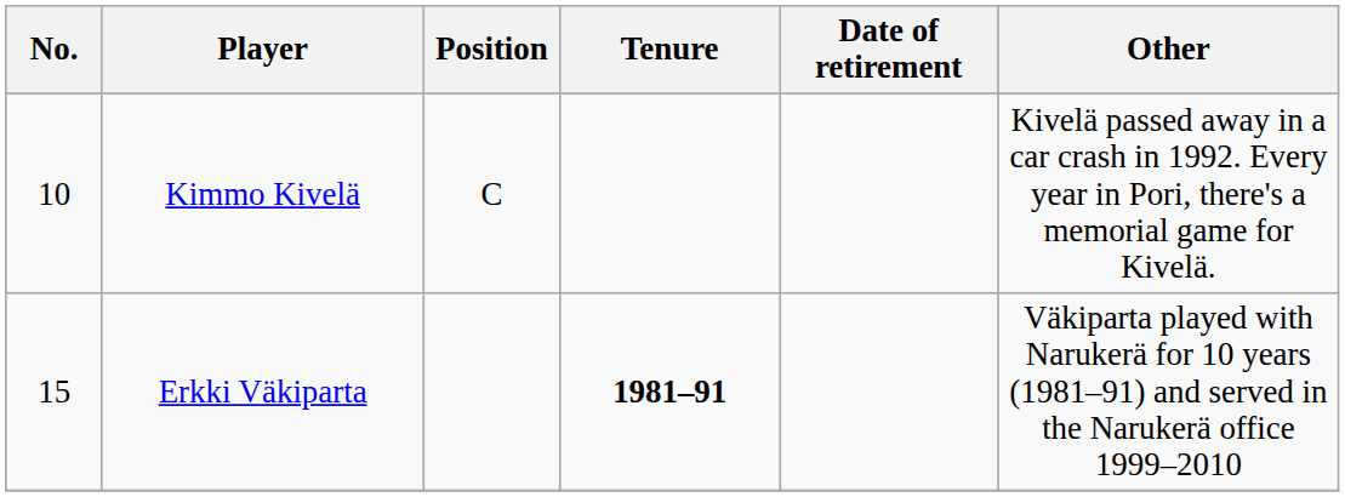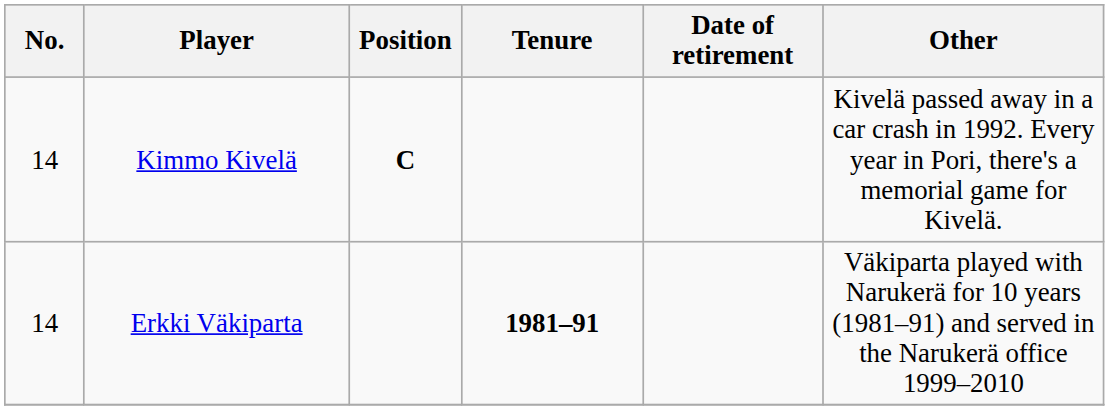 <table class="wikitable sortable" style="text-align:center">
 <tr>
 <th width="40px">No.</th>
 <th width="150px">Player</th>
 <th width="60px">Position</th>
 <th width="100px">Tenure</th>
 <th width="100px">Date of retirement</th>
 <th width="160px">Other</th>
 </tr>
 <tr>
-<td>10</td>
+<td>14</td>
 <td><a href='#'>Kimmo Kivelä</a></td>
-<td>C</td>
+<td><strong>C</strong></td>
 <td></td>
 <td></td>
 <td>Kivelä passed away in a car crash in 1992. Every year in Pori, there's a memorial game for Kivelä.</td>
 </tr>
 <tr>
-<td>15</td>
+<td>14</td>
 <td><a href='#'>Erkki Väkiparta</a></td>
 <td></td>
 <td><strong>1981–91</strong></td>
 <td></td>
 <td>Väkiparta played with Narukerä for 10 years (1981–91) and served in the Narukerä office 1999–2010</td>
 </tr>
 <tr>
 </tr>
 </table>
